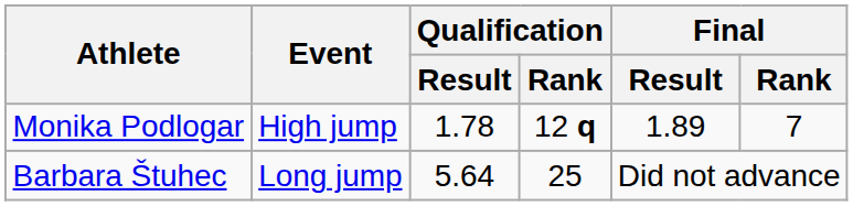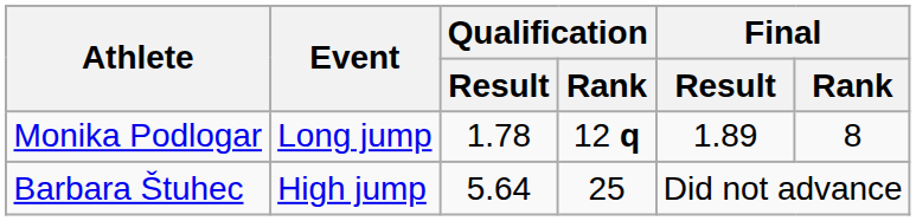 <table class="wikitable" style="font-size:90%; text-align:center">
 <tr>
 <th rowspan="2">Athlete</th>
 <th rowspan="2">Event</th>
 <th colspan="2">Qualification</th>
 <th colspan="2">Final</th>
 </tr>
 <tr>
 <th>Result</th>
 <th>Rank</th>
 <th>Result</th>
 <th>Rank</th>
 </tr>
 <tr>
 <td align="left"><a href='#'>Monika Podlogar</a></td>
-<td align="left"><a href='#'>High jump</a></td>
+<td align="left"><a href='#'>Long jump</a></td>
 <td>1.78</td>
 <td>12 <strong>q</strong></td>
 <td>1.89</td>
-<td>7</td>
+<td>8</td>
 </tr>
 <tr>
 <td align="left"><a href='#'>Barbara Štuhec</a></td>
-<td align="left"><a href='#'>Long jump</a></td>
+<td align="left"><a href='#'>High jump</a></td>
 <td>5.64</td>
 <td>25</td>
 <td colspan="2">Did not advance</td>
 </tr>
 </table>
